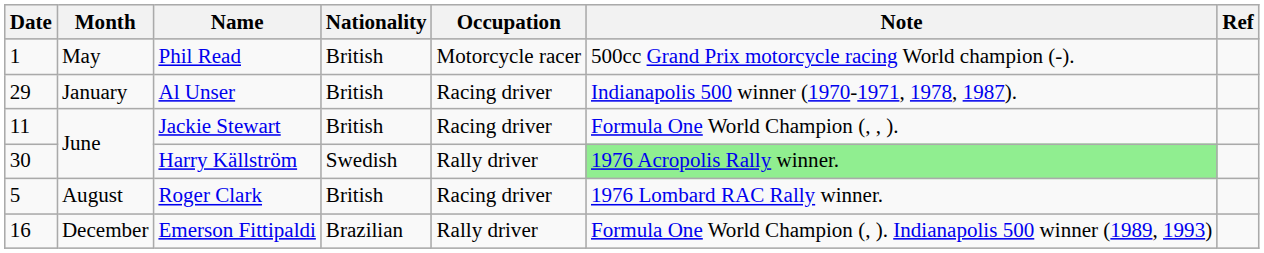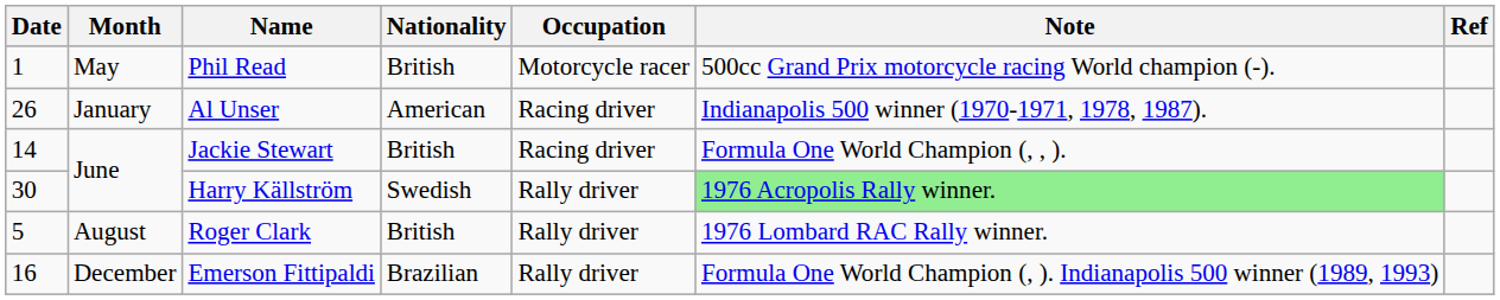 <table class="wikitable" style="font-size:85%;">
 <tr>
 <th>Date</th>
 <th>Month</th>
 <th>Name</th>
 <th>Nationality</th>
 <th>Occupation</th>
 <th>Note</th>
 <th>Ref</th>
 </tr>
 <tr>
 <td>1</td>
 <td>May</td>
 <td><a href='#'>Phil Read</a></td>
 <td>British</td>
 <td>Motorcycle racer</td>
 <td>500cc <a href='#'>Grand Prix motorcycle racing</a> World champion (-).</td>
 <td></td>
 </tr>
 <tr>
-<td>29</td>
+<td>26</td>
 <td>January</td>
 <td><a href='#'>Al Unser</a></td>
-<td>British</td>
+<td>American</td>
 <td>Racing driver</td>
 <td><a href='#'>Indianapolis 500</a> winner (<a href='#'>1970</a>-<a href='#'>1971</a>, <a href='#'>1978</a>, <a href='#'>1987</a>).</td>
 <td></td>
 </tr>
 <tr>
-<td>11</td>
+<td>14</td>
 <td rowspan=2>June</td>
 <td><a href='#'>Jackie Stewart</a></td>
 <td>British</td>
 <td>Racing driver</td>
 <td><a href='#'>Formula One</a> World Champion (, , ).</td>
 <td></td>
 </tr>
 <tr>
 <td>30</td>
 <td><a href='#'>Harry Källström</a></td>
 <td>Swedish</td>
 <td>Rally driver</td>
 <td style="background: lightgreen;"><a href='#'>1976 Acropolis Rally</a> winner.</td>
 <td></td>
 </tr>
 <tr>
 <td>5</td>
 <td>August</td>
 <td><a href='#'>Roger Clark</a></td>
 <td>British</td>
-<td>Racing driver</td>
+<td>Rally driver</td>
 <td><a href='#'>1976 Lombard RAC Rally</a> winner.</td>
 <td></td>
 </tr>
 <tr>
 <td>16</td>
 <td>December</td>
 <td><a href='#'>Emerson Fittipaldi</a></td>
 <td>Brazilian</td>
 <td>Rally driver</td>
 <td><a href='#'>Formula One</a> World Champion (, ). <a href='#'>Indianapolis 500</a> winner (<a href='#'>1989</a>, <a href='#'>1993</a>)</td>
 <td></td>
 </tr>
 </table>
